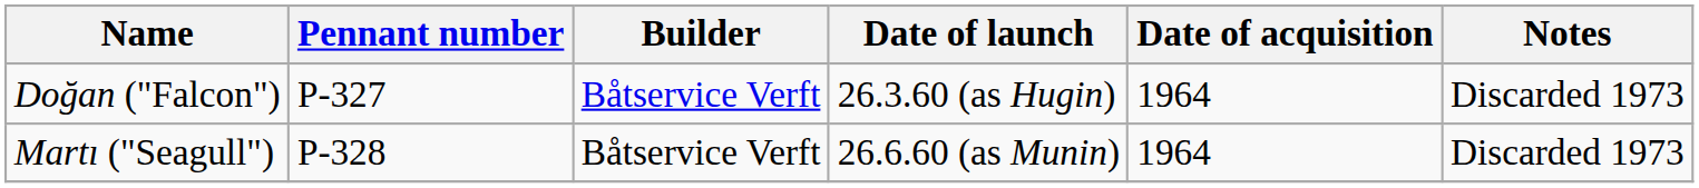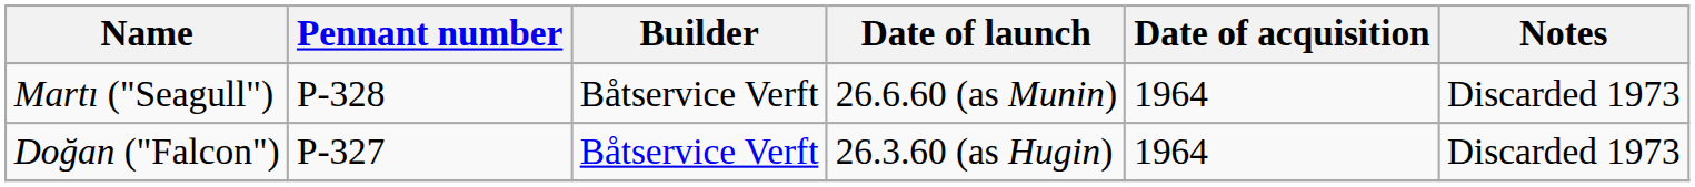 <table class="wikitable">
 <tr>
 <th>Name</th>
 <th><a href='#'>Pennant number</a></th>
 <th>Builder</th>
 <th>Date of launch</th>
 <th>Date of acquisition</th>
 <th>Notes</th>
 </tr>
 <tr>
+<td><em>Martı</em> ("Seagull")</td>
+<td>P-328</td>
+<td>Båtservice Verft</td>
+<td>26.6.60 (as <em>Munin</em>)</td>
+<td>1964</td>
+<td>Discarded 1973</td>
+</tr>
+<tr>
 <td><em>Doğan</em> ("Falcon")</td>
 <td>P-327</td>
 <td><a href='#'>Båtservice Verft</a></td>
 <td>26.3.60 (as <em>Hugin</em>)</td>
 <td>1964</td>
 <td>Discarded 1973</td>
 </tr>
 <tr>
-<td><em>Martı</em> ("Seagull")</td>
-<td>P-328</td>
-<td>Båtservice Verft</td>
-<td>26.6.60 (as <em>Munin</em>)</td>
-<td>1964</td>
-<td>Discarded 1973</td>
-</tr>
-<tr>
 </tr>
 </table>
